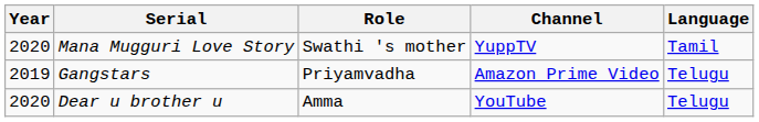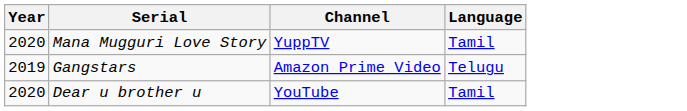 <table class="wikitable sortable">
 <tr>
 <th>Year</th>
 <th>Serial</th>
-<th>Role</th>
 <th>Channel</th>
 <th>Language</th>
 </tr>
 <tr>
 <td>2020</td>
 <td><em>Mana Mugguri Love Story</em></td>
-<td>Swathi 's mother</td>
 <td><a href='#'>YuppTV</a></td>
 <td><a href='#'>Tamil</a></td>
 </tr>
 <tr>
 <td>2019</td>
 <td><em>Gangstars</em></td>
-<td>Priyamvadha</td>
 <td><a href='#'>Amazon Prime Video</a></td>
 <td><a href='#'>Telugu</a></td>
 </tr>
 <tr>
 <td>2020</td>
 <td><em>Dear u brother u</em></td>
-<td>Amma</td>
 <td><a href='#'>YouTube</a></td>
-<td><a href='#'>Telugu</a></td>
+<td><a href='#'>Tamil</a></td>
 </tr>
 </table>
